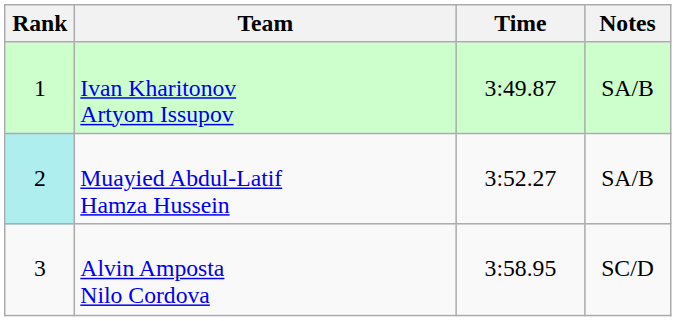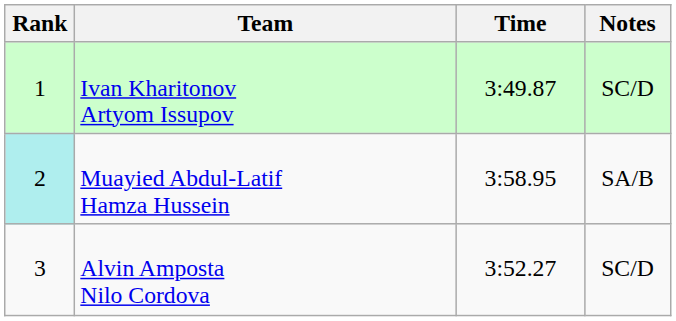 <table class=wikitable style="text-align:center">
 <tr>
 <th width=40>Rank</th>
 <th width=250>Team</th>
 <th width=80>Time</th>
 <th width=50>Notes</th>
 </tr>
 <tr bgcolor="ccffcc">
 <td>1</td>
 <td align=left><br><a href='#'>Ivan Kharitonov</a><br><a href='#'>Artyom Issupov</a></td>
 <td>3:49.87</td>
-<td>SA/B</td>
+<td>SC/D</td>
 </tr>
 <tr>
 <td style="background: paleturquoise;">2</td>
 <td align=left><br><a href='#'>Muayied Abdul-Latif</a><br><a href='#'>Hamza Hussein</a></td>
-<td>3:52.27</td>
+<td>3:58.95</td>
 <td>SA/B</td>
 </tr>
 <tr>
 <td>3</td>
 <td align=left><br><a href='#'>Alvin Amposta</a><br><a href='#'>Nilo Cordova</a></td>
-<td>3:58.95</td>
+<td>3:52.27</td>
 <td>SC/D</td>
 </tr>
 </table>
